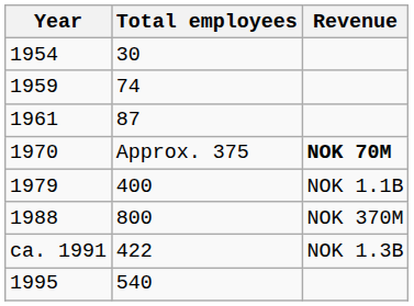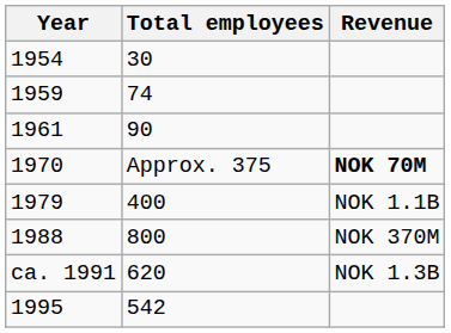 <table class="wikitable" border="1">
 <tr>
 <th>Year</th>
 <th>Total employees</th>
 <th>Revenue</th>
 </tr>
 <tr>
 <td>1954</td>
 <td>30</td>
 <td></td>
 </tr>
 <tr>
 <td>1959</td>
 <td>74</td>
 <td></td>
 </tr>
 <tr>
 <td>1961</td>
-<td>87</td>
+<td>90</td>
 <td></td>
 </tr>
 <tr>
 <td>1970</td>
 <td>Approx. 375</td>
 <td><strong>NOK 70M</strong></td>
 </tr>
 <tr>
 <td>1979</td>
 <td>400</td>
 <td>NOK 1.1B</td>
 </tr>
 <tr>
 <td>1988</td>
 <td>800</td>
 <td>NOK 370M</td>
 </tr>
 <tr>
 <td>ca. 1991</td>
-<td>422</td>
+<td>620</td>
 <td>NOK 1.3B</td>
 </tr>
 <tr>
 <td>1995</td>
-<td>540</td>
+<td>542</td>
 <td></td>
 </tr>
 </table>
